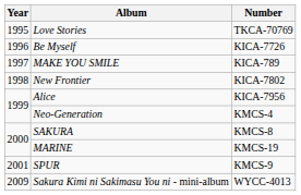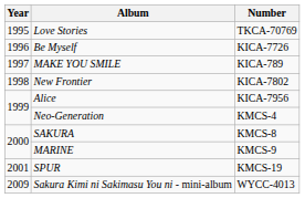 <table class="wikitable sortable">
 <tr>
 <th>Year</th>
 <th>Album</th>
 <th>Number</th>
 </tr>
 <tr>
 <td>1995</td>
 <td><em>Love Stories</em></td>
 <td>TKCA-70769</td>
 </tr>
 <tr>
 <td>1996</td>
 <td><em>Be Myself</em></td>
 <td>KICA-7726</td>
 </tr>
 <tr>
 <td>1997</td>
 <td><em>MAKE YOU SMILE</em></td>
 <td>KICA-789</td>
 </tr>
 <tr>
 <td>1998</td>
 <td><em>New Frontier</em></td>
 <td>KICA-7802</td>
 </tr>
 <tr>
 <td rowspan="2">1999</td>
 <td><em>Alice</em></td>
 <td>KICA-7956</td>
 </tr>
 <tr>
 <td><em>Neo-Generation</em></td>
 <td>KMCS-4</td>
 </tr>
 <tr>
 <td rowspan="2">2000</td>
 <td><em>SAKURA</em></td>
 <td>KMCS-8</td>
 </tr>
 <tr>
 <td><em>MARINE</em></td>
-<td>KMCS-19</td>
+<td>KMCS-9</td>
 </tr>
 <tr>
 <td>2001</td>
 <td><em>SPUR</em></td>
-<td>KMCS-9</td>
+<td>KMCS-19</td>
 </tr>
 <tr>
 <td>2009</td>
 <td><em>Sakura Kimi ni Sakimasu You ni</em> - mini-album </td>
 <td>WYCC-4013</td>
 </tr>
 </table>
